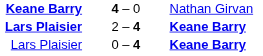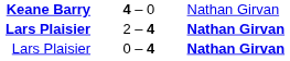 <table style="text-align:center">
 <tr>
 <th width=223></th>
 <th width=100></th>
 <th width=223></th>
 </tr>
 <tr>
 <td align=right><strong><a href='#'>Keane Barry</a></strong> </td>
 <td><strong>4</strong> – 0</td>
 <td align=left> <a href='#'>Nathan Girvan</a></td>
 </tr>
 <tr>
 <td align=right><strong><a href='#'>Lars Plaisier</a> </strong></td>
 <td>2 – <strong>4</strong></td>
-<td align=left> <strong><a href='#'>Keane Barry</a></strong></td>
+<td align=left> <strong><a href='#'>Nathan Girvan</a></strong></td>
 </tr>
 <tr>
 <td align=right><a href='#'>Lars Plaisier</a> </td>
 <td>0 – <strong>4</strong></td>
-<td align=left> <strong><a href='#'>Keane Barry</a></strong></td>
+<td align=left> <strong><a href='#'>Nathan Girvan</a></strong></td>
 </tr>
 </table>
